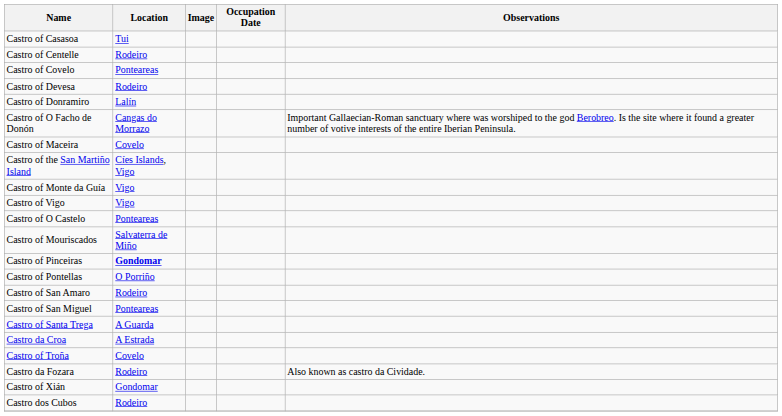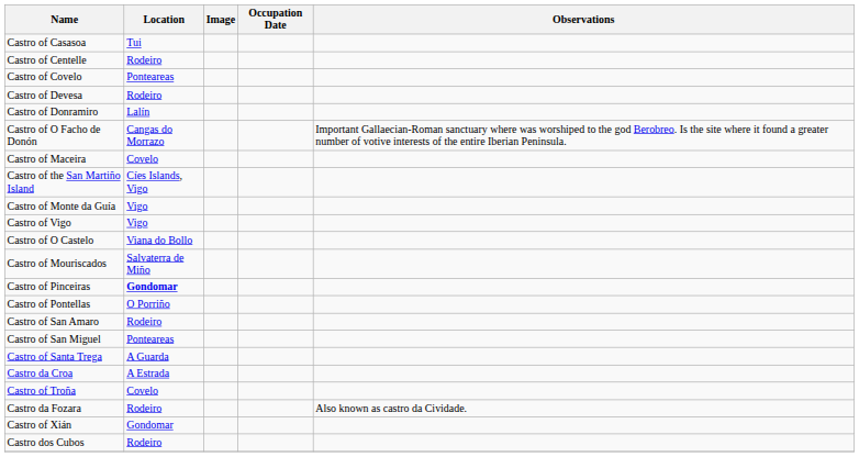 <table class="wikitable">
 <tr>
 <th>Name</th>
 <th>Location</th>
 <th>Image</th>
 <th>Occupation Date</th>
 <th>Observations</th>
 </tr>
 <tr>
 <td>Castro of Casasoa</td>
 <td><a href='#'>Tui</a></td>
 <td></td>
 <td></td>
 <td></td>
 </tr>
 <tr>
 <td>Castro of Centelle</td>
 <td><a href='#'>Rodeiro</a></td>
 <td></td>
 <td></td>
 <td></td>
 </tr>
 <tr>
 <td>Castro of Covelo</td>
 <td><a href='#'>Ponteareas</a></td>
 <td></td>
 <td></td>
 <td></td>
 </tr>
 <tr>
 <td>Castro of Devesa</td>
 <td><a href='#'>Rodeiro</a></td>
 <td></td>
 <td></td>
 <td></td>
 </tr>
 <tr>
 <td>Castro of Donramiro</td>
 <td><a href='#'>Lalín</a></td>
 <td></td>
 <td></td>
 <td></td>
 </tr>
 <tr>
 <td>Castro of O Facho de Donón</td>
 <td><a href='#'>Cangas do Morrazo</a></td>
 <td></td>
 <td></td>
 <td>Important Gallaecian-Roman sanctuary where was worshiped to the god <a href='#'>Berobreo</a>. Is the site where it found a greater number of votive interests of the entire Iberian Peninsula.</td>
 </tr>
 <tr>
 <td>Castro of Maceira</td>
 <td><a href='#'>Covelo</a></td>
 <td></td>
 <td></td>
 <td></td>
 </tr>
 <tr>
 <td>Castro of the <a href='#'>San Martiño Island</a></td>
 <td><a href='#'>Cíes Islands</a>, <a href='#'>Vigo</a></td>
 <td></td>
 <td></td>
 <td></td>
 </tr>
 <tr>
 <td>Castro of Monte da Guía</td>
 <td><a href='#'>Vigo</a></td>
 <td></td>
 <td></td>
 <td></td>
 </tr>
 <tr>
 <td>Castro of Vigo</td>
 <td><a href='#'>Vigo</a></td>
 <td></td>
 <td></td>
 <td></td>
 </tr>
 <tr>
 <td>Castro of O Castelo</td>
-<td><a href='#'>Ponteareas</a></td>
+<td><a href='#'>Viana do Bollo</a></td>
 <td></td>
 <td></td>
 <td></td>
 </tr>
 <tr>
 <td>Castro of Mouriscados</td>
 <td><a href='#'>Salvaterra de Miño</a></td>
 <td></td>
 <td></td>
 <td></td>
 </tr>
 <tr>
 <td>Castro of Pinceiras</td>
 <td><strong><a href='#'>Gondomar</a></strong></td>
 <td></td>
 <td></td>
 <td></td>
 </tr>
 <tr>
 <td>Castro of Pontellas</td>
 <td><a href='#'>O Porriño</a></td>
 <td></td>
 <td></td>
 <td></td>
 </tr>
 <tr>
 <td>Castro of San Amaro</td>
 <td><a href='#'>Rodeiro</a></td>
 <td></td>
 <td></td>
 <td></td>
 </tr>
 <tr>
 <td>Castro of San Miguel</td>
 <td><a href='#'>Ponteareas</a></td>
 <td></td>
 <td></td>
 <td></td>
 </tr>
 <tr>
 <td><a href='#'>Castro of Santa Trega</a></td>
 <td><a href='#'>A Guarda</a></td>
 <td></td>
 <td></td>
 <td></td>
 </tr>
 <tr>
 <td><a href='#'>Castro da Croa</a></td>
 <td><a href='#'>A Estrada</a></td>
 <td></td>
 <td></td>
 <td></td>
 </tr>
 <tr>
 <td><a href='#'>Castro of Troña</a></td>
 <td><a href='#'>Covelo</a></td>
 <td></td>
 <td></td>
 <td></td>
 </tr>
 <tr>
 <td>Castro da Fozara</td>
 <td><a href='#'>Rodeiro</a></td>
 <td></td>
 <td></td>
 <td>Also known as castro da Cividade.</td>
 </tr>
 <tr>
 <td>Castro of Xián</td>
 <td><a href='#'>Gondomar</a></td>
 <td></td>
 <td></td>
 <td></td>
 </tr>
 <tr>
 <td>Castro dos Cubos</td>
 <td><a href='#'>Rodeiro</a></td>
 <td></td>
 <td></td>
 <td></td>
 </tr>
 <tr>
 </tr>
 </table>
